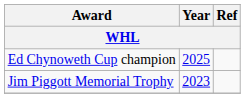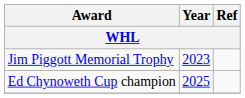 <table class="wikitable">
 <tr>
 <th>Award</th>
 <th>Year</th>
 <th>Ref</th>
 </tr>
 <tr>
 <th colspan="3"><a href='#'>WHL</a></th>
 </tr>
 <tr>
+<td><a href='#'>Jim Piggott Memorial Trophy</a></td>
+<td><a href='#'>2023</a></td>
+<td></td>
+</tr>
+<tr>
 <td><a href='#'>Ed Chynoweth Cup</a> champion</td>
 <td><a href='#'>2025</a></td>
 <td></td>
 </tr>
 <tr>
-<td><a href='#'>Jim Piggott Memorial Trophy</a></td>
-<td><a href='#'>2023</a></td>
-<td></td>
-</tr>
-<tr>
 </tr>
 </table>
